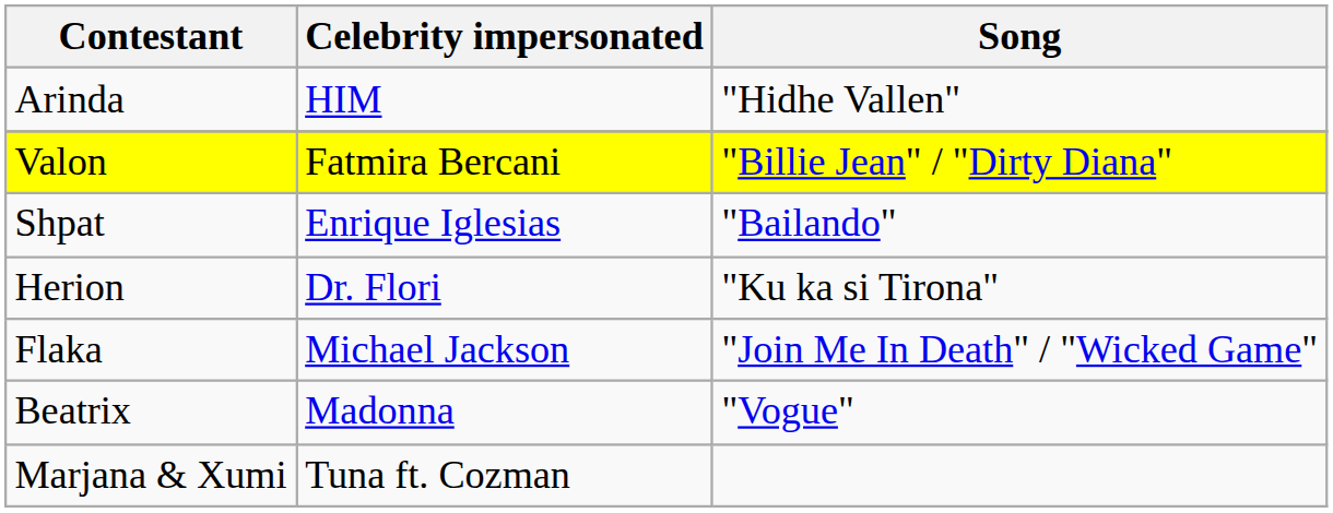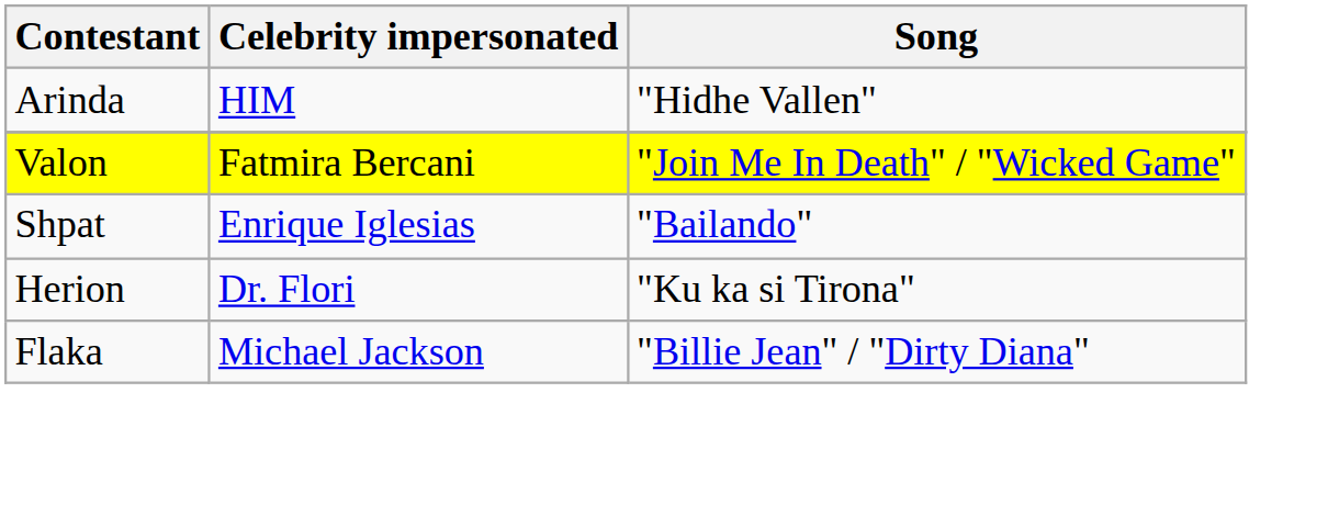 <table class="wikitable">
 <tr>
 <th>Contestant</th>
 <th>Celebrity impersonated</th>
 <th>Song</th>
 </tr>
 <tr>
 <td>Arinda</td>
 <td><a href='#'>HIM</a></td>
 <td>"Hidhe Vallen"</td>
 </tr>
 <tr>
 </tr>
 <tr style="background:yellow">
 <td>Valon</td>
 <td>Fatmira Bercani</td>
-<td>"<a href='#'>Billie Jean</a>" / "<a href='#'>Dirty Diana</a>"</td>
+<td>"<a href='#'>Join Me In Death</a>" / "<a href='#'>Wicked Game</a>"</td>
 </tr>
 <tr>
 <td>Shpat</td>
 <td><a href='#'>Enrique Iglesias</a></td>
 <td>"<a href='#'>Bailando</a>"</td>
 </tr>
 <tr>
 <td>Herion</td>
 <td><a href='#'>Dr. Flori</a></td>
 <td>"Ku ka si Tirona"</td>
 </tr>
 <tr>
 <td>Flaka</td>
 <td><a href='#'>Michael Jackson</a></td>
-<td>"<a href='#'>Join Me In Death</a>" / "<a href='#'>Wicked Game</a>"</td>
-</tr>
-<tr>
-<td>Beatrix</td>
-<td><a href='#'>Madonna</a></td>
-<td>"<a href='#'>Vogue</a>"</td>
-</tr>
-<tr>
-<td>Marjana & Xumi</td>
-<td>Tuna ft. Cozman</td>
-<td></td>
+<td>"<a href='#'>Billie Jean</a>" / "<a href='#'>Dirty Diana</a>"</td>
 </tr>
 </table>
